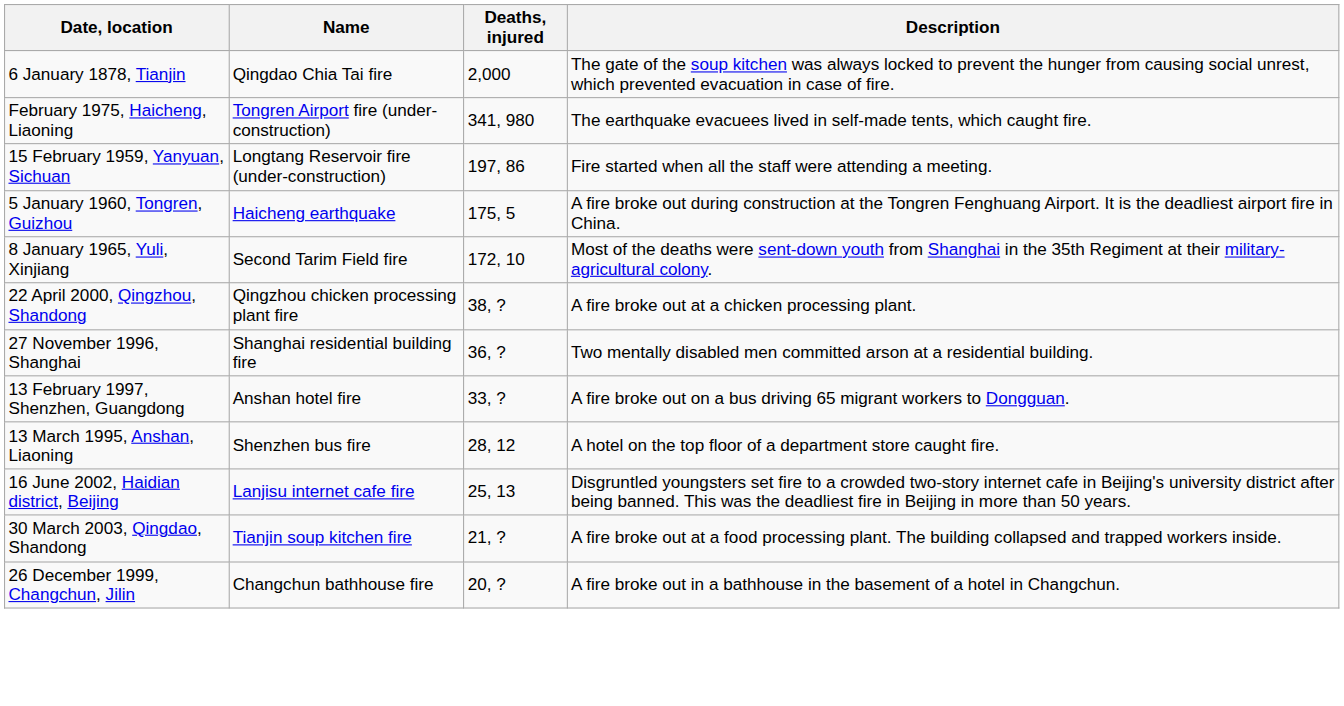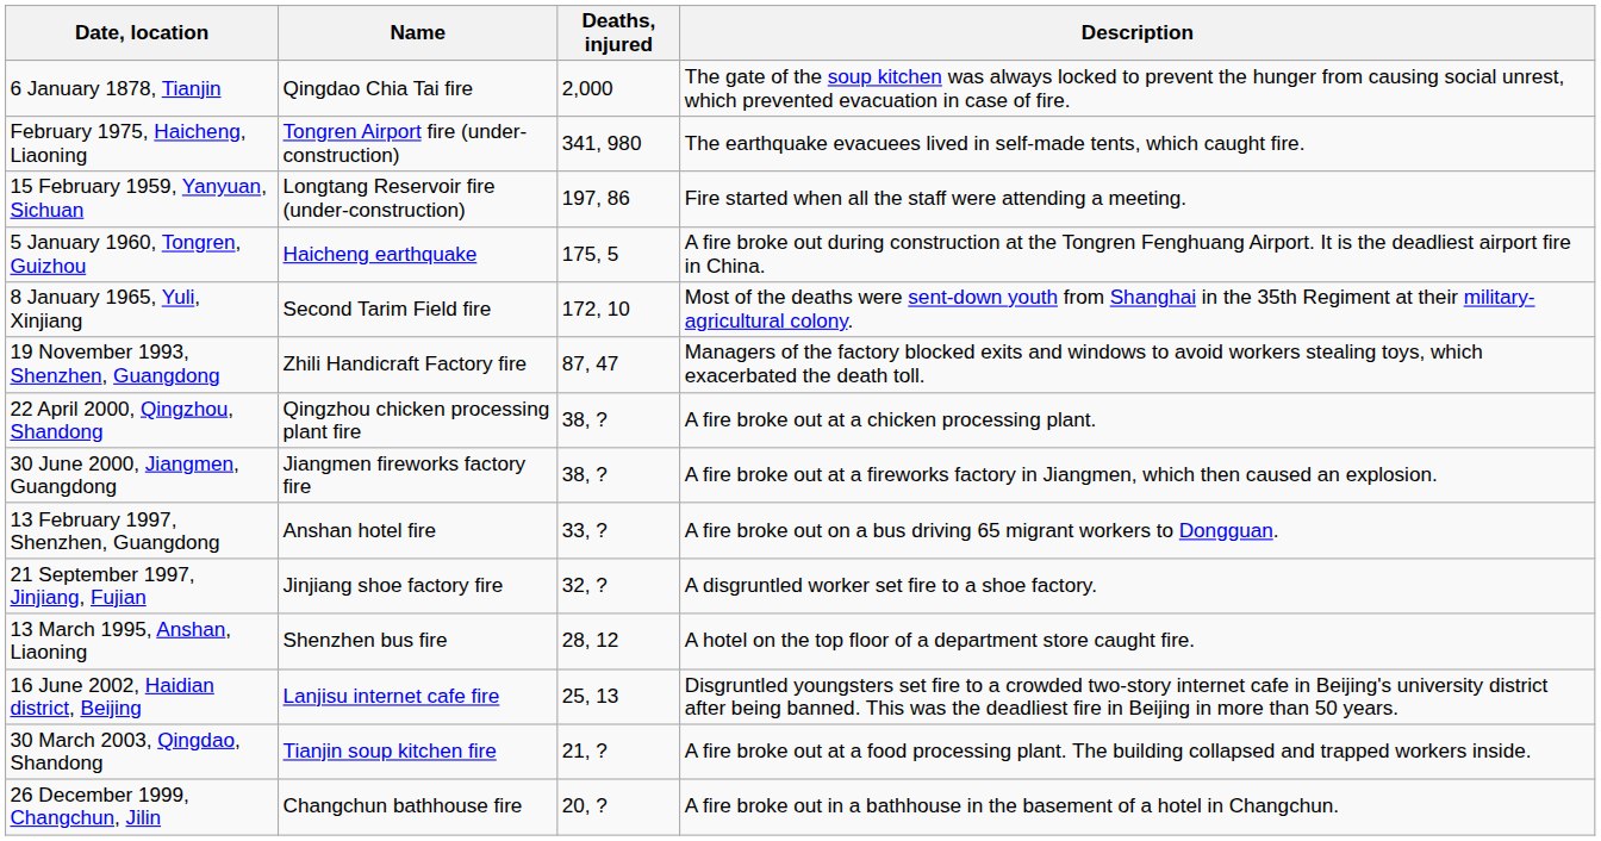 <table class="wikitable sortable" id="stripe" style="width: %;">
 <tr>
 <th>Date, location</th>
 <th>Name</th>
 <th>Deaths, injured</th>
 <th>Description</th>
 </tr>
 <tr>
 <td>6 January 1878, <a href='#'>Tianjin</a></td>
 <td>Qingdao Chia Tai fire</td>
 <td>2,000</td>
 <td>The gate of the <a href='#'>soup kitchen</a> was always locked to prevent the hunger from causing social unrest, which prevented evacuation in case of fire.</td>
 </tr>
 <tr>
 <td>February 1975, <a href='#'>Haicheng</a>, Liaoning</td>
 <td><a href='#'>Tongren Airport</a> fire (under-construction)</td>
 <td>341, 980</td>
 <td>The earthquake evacuees lived in self-made tents, which caught fire.</td>
 </tr>
 <tr>
 <td>15 February 1959, <a href='#'>Yanyuan</a>, <a href='#'>Sichuan</a></td>
 <td>Longtang Reservoir fire (under-construction)</td>
 <td>197, 86</td>
 <td>Fire started when all the staff were attending a meeting.</td>
 </tr>
 <tr>
 <td>5 January 1960, <a href='#'>Tongren</a>, <a href='#'>Guizhou</a></td>
 <td><a href='#'>Haicheng earthquake</a></td>
 <td>175, 5</td>
 <td>A fire broke out during construction at the Tongren Fenghuang Airport. It is the deadliest airport fire in China.</td>
 </tr>
 <tr>
 <td>8 January 1965, <a href='#'>Yuli</a>, Xinjiang</td>
 <td>Second Tarim Field fire</td>
 <td>172, 10</td>
 <td>Most of the deaths were <a href='#'>sent-down youth</a> from <a href='#'>Shanghai</a> in the 35th Regiment at their <a href='#'>military-agricultural colony</a>.</td>
 </tr>
 <tr>
+<td>19 November 1993, <a href='#'>Shenzhen</a>, <a href='#'>Guangdong</a></td>
+<td>Zhili Handicraft Factory fire</td>
+<td>87, 47</td>
+<td>Managers of the factory blocked exits and windows to avoid workers stealing toys, which exacerbated the death toll.</td>
+</tr>
+<tr>
 <td>22 April 2000, <a href='#'>Qingzhou</a>, <a href='#'>Shandong</a></td>
 <td>Qingzhou chicken processing plant fire</td>
 <td>38, ?</td>
 <td>A fire broke out at a chicken processing plant.</td>
 </tr>
 <tr>
-<td>27 November 1996, Shanghai</td>
-<td>Shanghai residential building fire</td>
-<td>36, ?</td>
-<td>Two mentally disabled men committed arson at a residential building.</td>
+<td>30 June 2000, <a href='#'>Jiangmen</a>, Guangdong</td>
+<td>Jiangmen fireworks factory fire</td>
+<td>38, ?</td>
+<td>A fire broke out at a fireworks factory in Jiangmen, which then caused an explosion.</td>
 </tr>
 <tr>
 <td>13 February 1997, Shenzhen, Guangdong</td>
 <td>Anshan hotel fire</td>
 <td>33, ?</td>
 <td>A fire broke out on a bus driving 65 migrant workers to <a href='#'>Dongguan</a>.</td>
+</tr>
+<tr>
+<td>21 September 1997, <a href='#'>Jinjiang</a>, <a href='#'>Fujian</a></td>
+<td>Jinjiang shoe factory fire</td>
+<td>32, ?</td>
+<td>A disgruntled worker set fire to a shoe factory.</td>
 </tr>
 <tr>
 <td>13 March 1995, <a href='#'>Anshan</a>, Liaoning</td>
 <td>Shenzhen bus fire</td>
 <td>28, 12</td>
 <td>A hotel on the top floor of a department store caught fire.</td>
 </tr>
 <tr>
 <td>16 June 2002, <a href='#'>Haidian district</a>, <a href='#'>Beijing</a></td>
 <td><a href='#'>Lanjisu internet cafe fire</a></td>
 <td>25, 13</td>
 <td>Disgruntled youngsters set fire to a crowded two-story internet cafe in Beijing's university district after being banned. This was the deadliest fire in Beijing in more than 50 years.</td>
 </tr>
 <tr>
 <td>30 March 2003, <a href='#'>Qingdao</a>, Shandong</td>
 <td><a href='#'>Tianjin soup kitchen fire</a></td>
 <td>21, ?</td>
 <td>A fire broke out at a food processing plant. The building collapsed and trapped workers inside.</td>
 </tr>
 <tr>
 <td>26 December 1999, <a href='#'>Changchun</a>, <a href='#'>Jilin</a></td>
 <td>Changchun bathhouse fire</td>
 <td>20, ?</td>
 <td>A fire broke out in a bathhouse in the basement of a hotel in Changchun.</td>
 </tr>
 </table>
